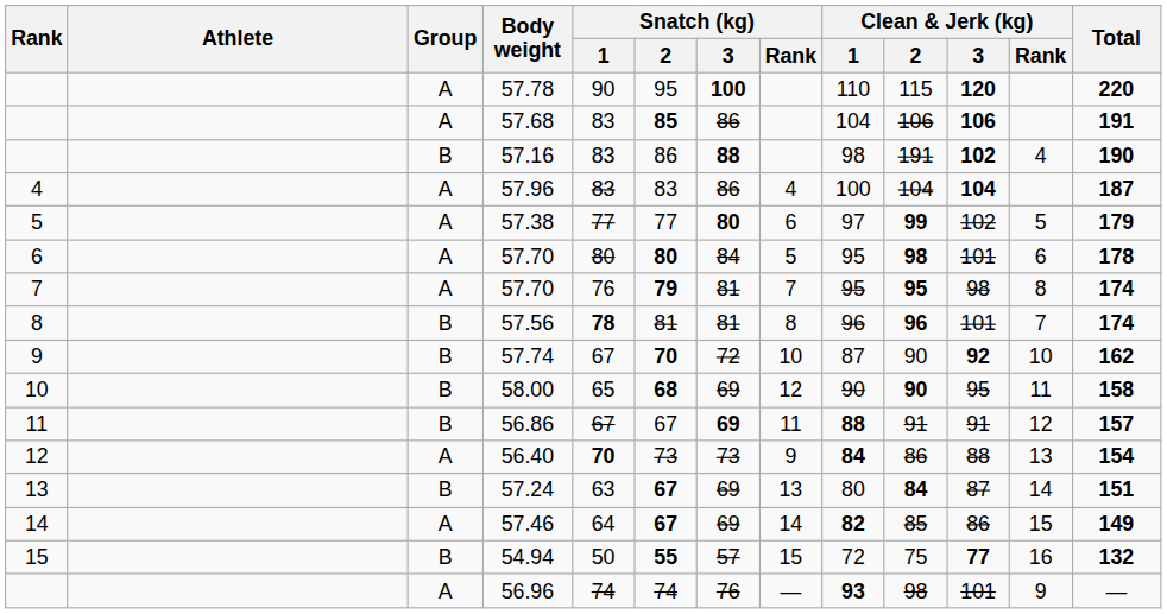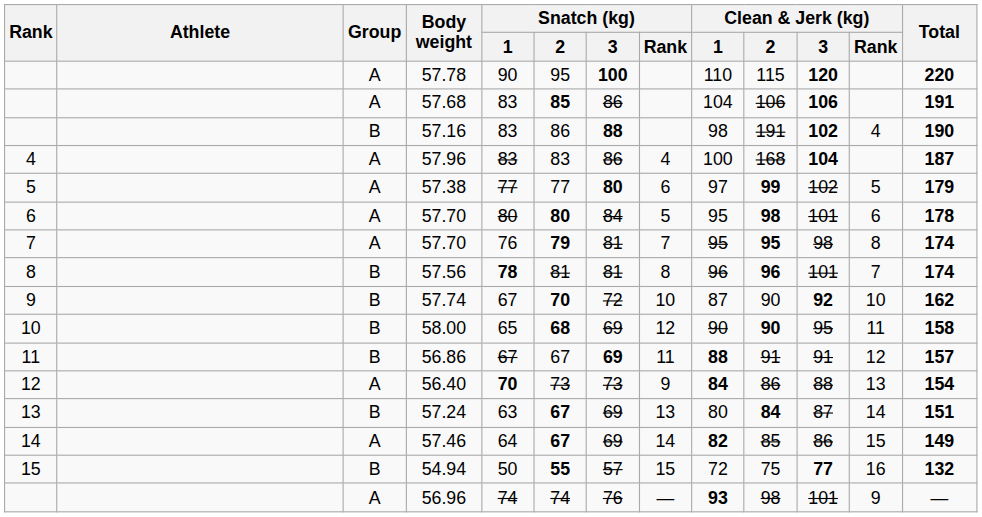 <table class = "wikitable" style="text-align:center;">
 <tr>
 <th rowspan=2 width=40>Rank</th>
 <th rowspan=2 width=250>Athlete</th>
 <th rowspan=2 width=50>Group</th>
 <th rowspan=2 width=60>Body weight</th>
 <th colspan=4>Snatch (kg)</th>
 <th colspan=4>Clean & Jerk (kg)</th>
 <th rowspan=2 width=60>Total</th>
 </tr>
 <tr>
 <th width=40>1</th>
 <th width=40>2</th>
 <th width=40>3</th>
 <th width=40>Rank</th>
 <th width=40>1</th>
 <th width=40>2</th>
 <th width=40>3</th>
 <th width=40>Rank</th>
 </tr>
 <tr>
 <td></td>
 <td align=left></td>
 <td>A</td>
 <td>57.78</td>
 <td>90</td>
 <td>95</td>
 <td><strong>100</strong></td>
 <td></td>
 <td>110</td>
 <td>115</td>
 <td><strong>120</strong></td>
 <td></td>
 <td><strong>220</strong></td>
 </tr>
 <tr>
 <td></td>
 <td align=left></td>
 <td>A</td>
 <td>57.68</td>
 <td>83</td>
 <td><strong>85</strong></td>
 <td><s>86</s></td>
 <td></td>
 <td>104</td>
 <td><s>106</s></td>
 <td><strong>106</strong></td>
 <td></td>
 <td><strong>191</strong></td>
 </tr>
 <tr>
 <td></td>
 <td align=left></td>
 <td>B</td>
 <td>57.16</td>
 <td>83</td>
 <td>86</td>
 <td><strong>88</strong></td>
 <td></td>
 <td>98</td>
 <td><s>191</s></td>
 <td><strong>102</strong></td>
 <td>4</td>
 <td><strong>190</strong></td>
 </tr>
 <tr>
 <td>4</td>
 <td align=left></td>
 <td>A</td>
 <td>57.96</td>
 <td><s>83</s></td>
 <td>83</td>
 <td><s>86</s></td>
 <td>4</td>
 <td>100</td>
-<td><s>104</s></td>
+<td><s>168</s></td>
 <td><strong>104</strong></td>
 <td></td>
 <td><strong>187</strong></td>
 </tr>
 <tr>
 <td>5</td>
 <td align=left></td>
 <td>A</td>
 <td>57.38</td>
 <td><s>77</s></td>
 <td>77</td>
 <td><strong>80</strong></td>
 <td>6</td>
 <td>97</td>
 <td><strong>99</strong></td>
 <td><s>102</s></td>
 <td>5</td>
 <td><strong>179</strong></td>
 </tr>
 <tr>
 <td>6</td>
 <td align=left></td>
 <td>A</td>
 <td>57.70</td>
 <td><s>80</s></td>
 <td><strong>80</strong></td>
 <td><s>84</s></td>
 <td>5</td>
 <td>95</td>
 <td><strong>98</strong></td>
 <td><s>101</s></td>
 <td>6</td>
 <td><strong>178</strong></td>
 </tr>
 <tr>
 <td>7</td>
 <td align=left></td>
 <td>A</td>
 <td>57.70</td>
 <td>76</td>
 <td><strong>79</strong></td>
 <td><s>81</s></td>
 <td>7</td>
 <td><s>95</s></td>
 <td><strong>95</strong></td>
 <td><s>98</s></td>
 <td>8</td>
 <td><strong>174</strong></td>
 </tr>
 <tr>
 <td>8</td>
 <td align=left></td>
 <td>B</td>
 <td>57.56</td>
 <td><strong>78</strong></td>
 <td><s>81</s></td>
 <td><s>81</s></td>
 <td>8</td>
 <td><s>96</s></td>
 <td><strong>96</strong></td>
 <td><s>101</s></td>
 <td>7</td>
 <td><strong>174</strong></td>
 </tr>
 <tr>
 <td>9</td>
 <td align=left></td>
 <td>B</td>
 <td>57.74</td>
 <td>67</td>
 <td><strong>70</strong></td>
 <td><s>72</s></td>
 <td>10</td>
 <td>87</td>
 <td>90</td>
 <td><strong>92</strong></td>
 <td>10</td>
 <td><strong>162</strong></td>
 </tr>
 <tr>
 <td>10</td>
 <td align=left></td>
 <td>B</td>
 <td>58.00</td>
 <td>65</td>
 <td><strong>68</strong></td>
 <td><s>69</s></td>
 <td>12</td>
 <td><s>90</s></td>
 <td><strong>90</strong></td>
 <td><s>95</s></td>
 <td>11</td>
 <td><strong>158</strong></td>
 </tr>
 <tr>
 <td>11</td>
 <td align=left></td>
 <td>B</td>
 <td>56.86</td>
 <td><s>67</s></td>
 <td>67</td>
 <td><strong>69</strong></td>
 <td>11</td>
 <td><strong>88</strong></td>
 <td><s>91</s></td>
 <td><s>91</s></td>
 <td>12</td>
 <td><strong>157</strong></td>
 </tr>
 <tr>
 <td>12</td>
 <td align=left></td>
 <td>A</td>
 <td>56.40</td>
 <td><strong>70</strong></td>
 <td><s>73</s></td>
 <td><s>73</s></td>
 <td>9</td>
 <td><strong>84</strong></td>
 <td><s>86</s></td>
 <td><s>88</s></td>
 <td>13</td>
 <td><strong>154</strong></td>
 </tr>
 <tr>
 <td>13</td>
 <td align=left></td>
 <td>B</td>
 <td>57.24</td>
 <td>63</td>
 <td><strong>67</strong></td>
 <td><s>69</s></td>
 <td>13</td>
 <td>80</td>
 <td><strong>84</strong></td>
 <td><s>87</s></td>
 <td>14</td>
 <td><strong>151</strong></td>
 </tr>
 <tr>
 <td>14</td>
 <td align=left></td>
 <td>A</td>
 <td>57.46</td>
 <td>64</td>
 <td><strong>67</strong></td>
 <td><s>69</s></td>
 <td>14</td>
 <td><strong>82</strong></td>
 <td><s>85</s></td>
 <td><s>86</s></td>
 <td>15</td>
 <td><strong>149</strong></td>
 </tr>
 <tr>
 <td>15</td>
 <td align=left></td>
 <td>B</td>
 <td>54.94</td>
 <td>50</td>
 <td><strong>55</strong></td>
 <td><s>57</s></td>
 <td>15</td>
 <td>72</td>
 <td>75</td>
 <td><strong>77</strong></td>
 <td>16</td>
 <td><strong>132</strong></td>
 </tr>
 <tr>
 <td></td>
 <td align=left></td>
 <td>A</td>
 <td>56.96</td>
 <td><s>74</s></td>
 <td><s>74</s></td>
 <td><s>76</s></td>
 <td>—</td>
 <td><strong>93</strong></td>
 <td><s>98</s></td>
 <td><s>101</s></td>
 <td>9</td>
 <td>—</td>
 </tr>
 </table>
